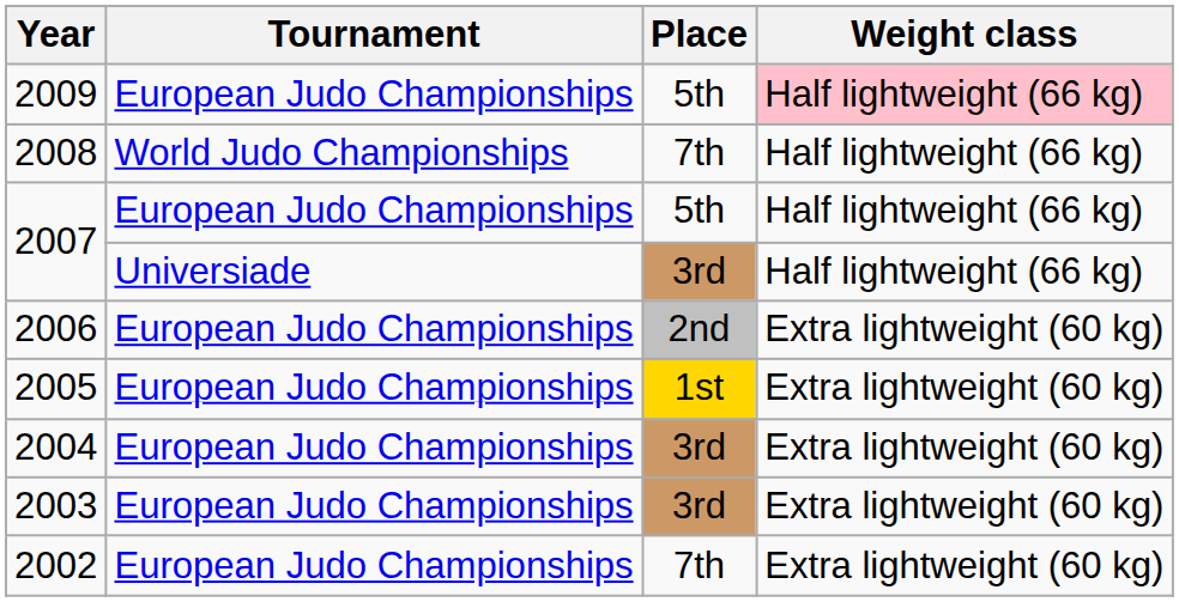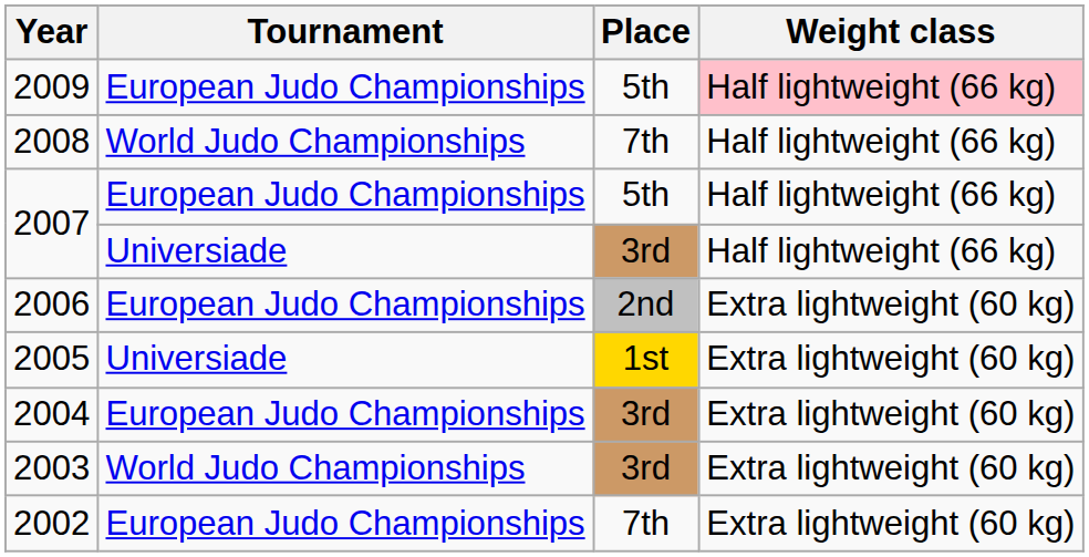 <table class=wikitable>
 <tr>
 <th>Year</th>
 <th>Tournament</th>
 <th>Place</th>
 <th>Weight class</th>
 </tr>
 <tr>
 <td>2009</td>
 <td><a href='#'>European Judo Championships</a></td>
 <td align="center">5th</td>
 <td style="background: pink;">Half lightweight (66 kg)</td>
 </tr>
 <tr>
 <td>2008</td>
 <td><a href='#'>World Judo Championships</a></td>
 <td align="center">7th</td>
 <td>Half lightweight (66 kg)</td>
 </tr>
 <tr>
 <td rowspan=2>2007</td>
 <td><a href='#'>European Judo Championships</a></td>
 <td align="center">5th</td>
 <td>Half lightweight (66 kg)</td>
 </tr>
 <tr>
 <td><a href='#'>Universiade</a></td>
 <td bgcolor="cc9966" align="center">3rd</td>
 <td>Half lightweight (66 kg)</td>
 </tr>
 <tr>
 <td>2006</td>
 <td><a href='#'>European Judo Championships</a></td>
 <td bgcolor="silver" align="center">2nd</td>
 <td>Extra lightweight (60 kg)</td>
 </tr>
 <tr>
 <td>2005</td>
-<td><a href='#'>European Judo Championships</a></td>
+<td><a href='#'>Universiade</a></td>
 <td bgcolor="gold" align="center">1st</td>
 <td>Extra lightweight (60 kg)</td>
 </tr>
 <tr>
 <td>2004</td>
 <td><a href='#'>European Judo Championships</a></td>
 <td bgcolor="cc9966" align="center">3rd</td>
 <td>Extra lightweight (60 kg)</td>
 </tr>
 <tr>
 <td>2003</td>
-<td><a href='#'>European Judo Championships</a></td>
+<td><a href='#'>World Judo Championships</a></td>
 <td bgcolor="cc9966" align="center">3rd</td>
 <td>Extra lightweight (60 kg)</td>
 </tr>
 <tr>
 <td>2002</td>
 <td><a href='#'>European Judo Championships</a></td>
 <td align="center">7th</td>
 <td>Extra lightweight (60 kg)</td>
 </tr>
 </table>
